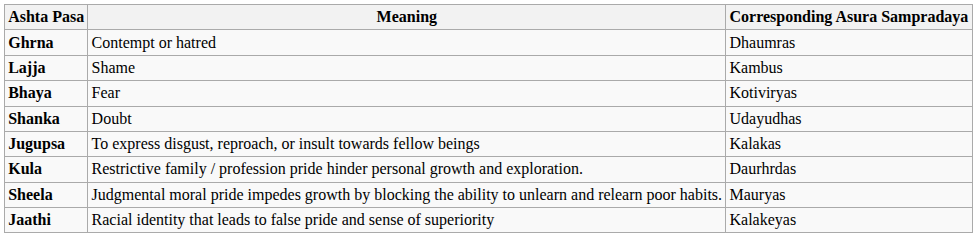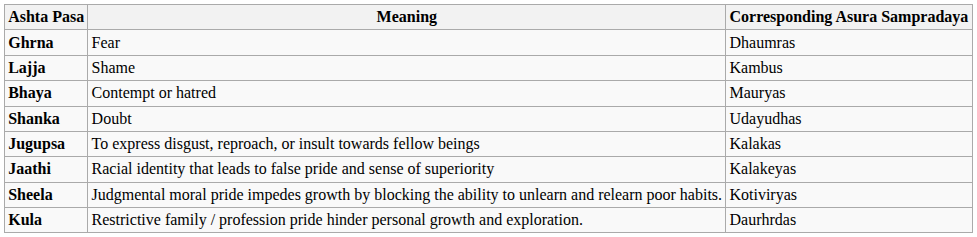 <table class="wikitable">
 <tr>
 <th>Ashta Pasa</th>
 <th>Meaning</th>
 <th>Corresponding Asura Sampradaya</th>
 </tr>
 <tr>
 <td><strong>Ghrna</strong></td>
-<td>Contempt or hatred</td>
+<td>Fear</td>
 <td>Dhaumras</td>
 </tr>
 <tr>
 <td><strong>Lajja</strong></td>
 <td>Shame</td>
 <td>Kambus</td>
 </tr>
 <tr>
 <td><strong>Bhaya</strong></td>
-<td>Fear</td>
-<td>Kotiviryas</td>
+<td>Contempt or hatred</td>
+<td>Mauryas</td>
 </tr>
 <tr>
 <td><strong>Shanka</strong></td>
 <td>Doubt</td>
 <td>Udayudhas</td>
 </tr>
 <tr>
 <td><strong>Jugupsa</strong></td>
 <td>To express disgust, reproach, or insult towards fellow beings</td>
 <td>Kalakas</td>
 </tr>
 <tr>
+<td><strong>Jaathi</strong></td>
+<td>Racial identity that leads to false pride and sense of superiority</td>
+<td>Kalakeyas</td>
+</tr>
+<tr>
+<td><strong>Sheela</strong></td>
+<td>Judgmental moral pride impedes growth by blocking the ability to unlearn and relearn poor habits.</td>
+<td>Kotiviryas</td>
+</tr>
+<tr>
 <td><strong>Kula</strong></td>
 <td>Restrictive family / profession pride hinder personal growth and exploration.</td>
 <td>Daurhrdas</td>
 </tr>
-<tr>
-<td><strong>Sheela</strong></td>
-<td>Judgmental moral pride impedes growth by blocking the ability to unlearn and relearn poor habits.</td>
-<td>Mauryas</td>
-</tr>
-<tr>
-<td><strong>Jaathi</strong></td>
-<td>Racial identity that leads to false pride and sense of superiority</td>
-<td>Kalakeyas</td>
-</tr>
 </table>
